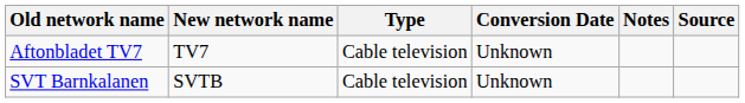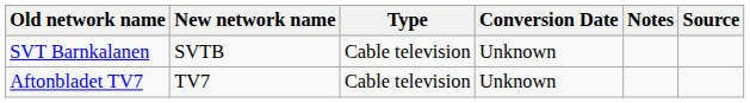 <table class="wikitable">
 <tr>
 <th>Old network name</th>
 <th>New network name</th>
 <th>Type</th>
 <th>Conversion Date</th>
 <th>Notes</th>
 <th>Source</th>
 </tr>
 <tr>
+<td><a href='#'>SVT Barnkalanen</a></td>
+<td>SVTB</td>
+<td>Cable television</td>
+<td>Unknown</td>
+<td></td>
+<td></td>
+</tr>
+<tr>
 <td><a href='#'>Aftonbladet TV7</a></td>
 <td>TV7</td>
 <td>Cable television</td>
 <td>Unknown</td>
 <td></td>
 <td></td>
 </tr>
-<tr>
-<td><a href='#'>SVT Barnkalanen</a></td>
-<td>SVTB</td>
-<td>Cable television</td>
-<td>Unknown</td>
-<td></td>
-<td></td>
-</tr>
 </table>
